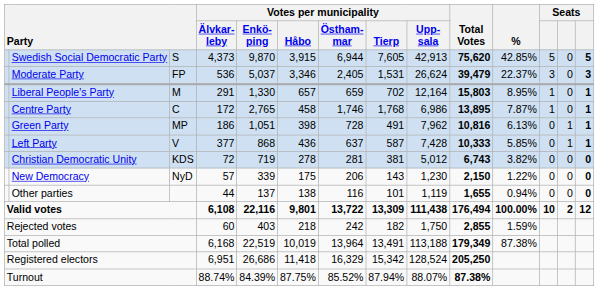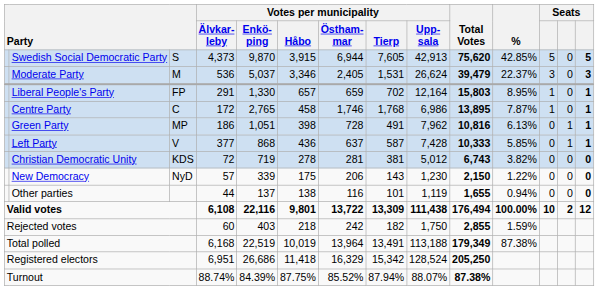 <table class="wikitable" border="1" style="text-align:right;">
 <tr>
 <th style="text-align:left;" valign=bottom rowspan=2 colspan=3>Party</th>
 <th colspan=6>Votes per municipality</th>
 <th align=center valign=bottom rowspan=2 width="50">Total Votes</th>
 <th align=center valign=bottom rowspan=2 width="50">%</th>
 <th colspan=3>Seats</th>
 </tr>
 <tr>
 <th align=center valign=bottom width="50"><a href='#'>Älvkar- leby</a></th>
 <th align=center valign=bottom width="50"><a href='#'>Enkö- ping</a></th>
 <th align=center valign=bottom width="50"><a href='#'>Håbo</a></th>
 <th align=center valign=bottom width="50"><a href='#'>Östham- mar</a></th>
 <th align=center valign=bottom width="50"><a href='#'>Tierp</a></th>
 <th align=center valign=bottom width="50"><a href='#'>Upp- sala</a></th>
 <th align=center valign=bottom width="20"><small></small></th>
 <th align=center valign=bottom width="20"><small><a href='#'></a></small></th>
 <th align=center valign=bottom width="20"><small></small></th>
 </tr>
 <tr style="background:#CEE0F2;">
 <td></td>
 <td align=left style="white-space: nowrap;"><a href='#'>Swedish Social Democratic Party</a></td>
 <td align=left>S</td>
 <td>4,373</td>
 <td>9,870</td>
 <td>3,915</td>
 <td>6,944</td>
 <td>7,605</td>
 <td>42,913</td>
 <td><strong>75,620</strong></td>
 <td>42.85%</td>
 <td>5</td>
 <td>0</td>
 <td><strong>5</strong></td>
 </tr>
 <tr style="background:#CEE0F2;">
 <td></td>
 <td align=left><a href='#'>Moderate Party</a></td>
-<td align=left>FP</td>
+<td align=left>M</td>
 <td>536</td>
 <td>5,037</td>
 <td>3,346</td>
 <td>2,405</td>
 <td>1,531</td>
 <td>26,624</td>
 <td><strong>39,479</strong></td>
 <td>22.37%</td>
 <td>3</td>
 <td>0</td>
 <td><strong>3</strong></td>
 </tr>
 <tr style="background:#CEE0F2; border-top:3px solid darkgray;">
 <td></td>
 <td align=left><a href='#'>Liberal People's Party</a></td>
-<td align=left>M</td>
+<td align=left>FP</td>
 <td>291</td>
 <td>1,330</td>
 <td>657</td>
 <td>659</td>
 <td>702</td>
 <td>12,164</td>
 <td><strong>15,803</strong></td>
 <td>8.95%</td>
 <td>1</td>
 <td>0</td>
 <td><strong>1</strong></td>
 </tr>
 <tr style="background:#CEE0F2;">
 <td></td>
 <td align=left><a href='#'>Centre Party</a></td>
 <td align=left>C</td>
 <td>172</td>
 <td>2,765</td>
 <td>458</td>
 <td>1,746</td>
 <td>1,768</td>
 <td>6,986</td>
 <td><strong>13,895</strong></td>
 <td>7.87%</td>
 <td>1</td>
 <td>0</td>
 <td><strong>1</strong></td>
 </tr>
 <tr style="background:#CEE0F2;">
 <td></td>
 <td align=left><a href='#'>Green Party</a></td>
 <td align=left>MP</td>
 <td>186</td>
 <td>1,051</td>
 <td>398</td>
 <td>728</td>
 <td>491</td>
 <td>7,962</td>
 <td><strong>10,816</strong></td>
 <td>6.13%</td>
 <td>0</td>
 <td>1</td>
 <td><strong>1</strong></td>
 </tr>
 <tr style="background:#CEE0F2;">
 <td></td>
 <td align=left><a href='#'>Left Party</a></td>
 <td align=left>V</td>
 <td>377</td>
 <td>868</td>
 <td>436</td>
 <td>637</td>
 <td>587</td>
 <td>7,428</td>
 <td><strong>10,333</strong></td>
 <td>5.85%</td>
 <td>0</td>
 <td>1</td>
 <td><strong>1</strong></td>
 </tr>
 <tr style="background:#CEE0F2;">
 <td></td>
 <td align=left><a href='#'>Christian Democratic Unity</a></td>
 <td align=left>KDS</td>
 <td>72</td>
 <td>719</td>
 <td>278</td>
 <td>281</td>
 <td>381</td>
 <td>5,012</td>
 <td><strong>6,743</strong></td>
 <td>3.82%</td>
 <td>0</td>
 <td>0</td>
 <td><strong>0</strong></td>
 </tr>
 <tr>
 <td></td>
 <td align=left><a href='#'>New Democracy</a></td>
 <td align=left>NyD</td>
 <td>57</td>
 <td>339</td>
 <td>175</td>
 <td>206</td>
 <td>143</td>
 <td>1,230</td>
 <td><strong>2,150</strong></td>
 <td>1.22%</td>
 <td>0</td>
 <td>0</td>
 <td><strong>0</strong></td>
 </tr>
 <tr>
 <td></td>
 <td align=left>Other parties</td>
 <td></td>
 <td>44</td>
 <td>137</td>
 <td>138</td>
 <td>116</td>
 <td>101</td>
 <td>1,119</td>
 <td><strong>1,655</strong></td>
 <td>0.94%</td>
 <td>0</td>
 <td>0</td>
 <td><strong>0</strong></td>
 </tr>
 <tr style="font-weight:bold">
 <td align=left colspan=3>Valid votes</td>
 <td>6,108</td>
 <td>22,116</td>
 <td>9,801</td>
 <td>13,722</td>
 <td>13,309</td>
 <td>111,438</td>
 <td>176,494</td>
 <td>100.00%</td>
 <td>10</td>
 <td>2</td>
 <td>12</td>
 </tr>
 <tr>
 <td align=left colspan=3>Rejected votes</td>
 <td>60</td>
 <td>403</td>
 <td>218</td>
 <td>242</td>
 <td>182</td>
 <td>1,750</td>
 <td><strong>2,855</strong></td>
 <td>1.59%</td>
 <td></td>
 <td></td>
 <td></td>
 </tr>
 <tr>
 <td align=left colspan=3>Total polled</td>
 <td>6,168</td>
 <td>22,519</td>
 <td>10,019</td>
 <td>13,964</td>
 <td>13,491</td>
 <td>113,188</td>
 <td><strong>179,349</strong></td>
 <td>87.38%</td>
 <td></td>
 <td></td>
 <td></td>
 </tr>
 <tr>
 <td align=left colspan=3>Registered electors</td>
 <td>6,951</td>
 <td>26,686</td>
 <td>11,418</td>
 <td>16,329</td>
 <td>15,342</td>
 <td>128,524</td>
 <td><strong>205,250</strong></td>
 <td></td>
 <td></td>
 <td></td>
 <td></td>
 </tr>
 <tr>
 <td align=left colspan=3>Turnout</td>
 <td>88.74%</td>
 <td>84.39%</td>
 <td>87.75%</td>
 <td>85.52%</td>
 <td>87.94%</td>
 <td>88.07%</td>
 <td><strong>87.38%</strong></td>
 <td></td>
 <td></td>
 <td></td>
 <td></td>
 </tr>
 </table>
